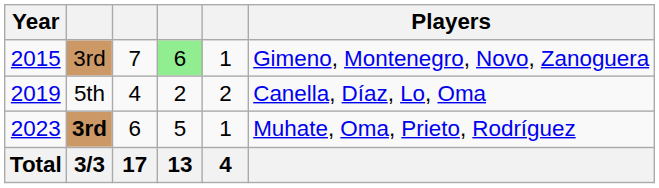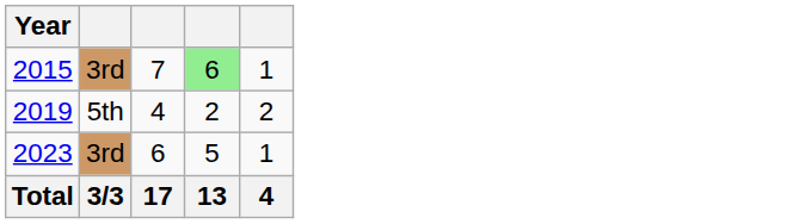 <table class="wikitable" style="text-align: center;">
 <tr>
 <th>Year</th>
 <th></th>
 <th width=25px></th>
 <th width=25px></th>
 <th width=25px></th>
-<th>Players</th>
 </tr>
 <tr>
 <td> <a href='#'>2015</a></td>
 <td bgcolor=#cc9966>3rd</td>
 <td>7</td>
 <td style="background: lightgreen;">6</td>
 <td>1</td>
-<td align=left><a href='#'>Gimeno</a>, <a href='#'>Montenegro</a>, <a href='#'>Novo</a>, <a href='#'>Zanoguera</a></td>
 </tr>
 <tr>
 <td> <a href='#'>2019</a></td>
 <td>5th</td>
 <td>4</td>
 <td>2</td>
 <td>2</td>
-<td align=left><a href='#'>Canella</a>, <a href='#'>Díaz</a>, <a href='#'>Lo</a>, <a href='#'>Oma</a></td>
 </tr>
 <tr>
 <td> <a href='#'>2023</a></td>
-<td bgcolor=#cc9966><strong>3rd</strong></td>
+<td bgcolor=#cc9966>3rd</td>
 <td>6</td>
 <td>5</td>
 <td>1</td>
-<td align=left><a href='#'>Muhate</a>, <a href='#'>Oma</a>, <a href='#'>Prieto</a>, <a href='#'>Rodríguez</a></td>
 </tr>
 <tr>
 <th>Total</th>
 <th>3/3</th>
 <th>17</th>
 <th>13</th>
 <th>4</th>
-<th></th>
 </tr>
 </table>
